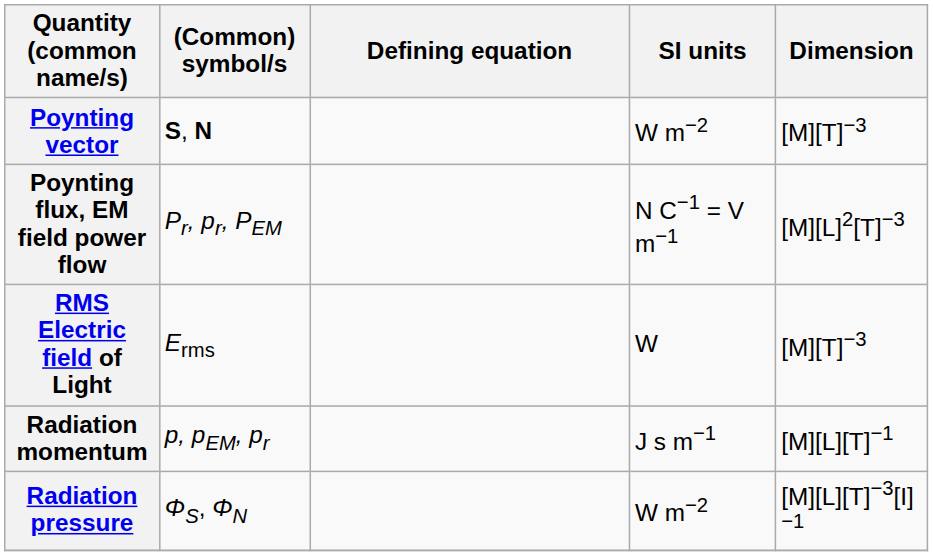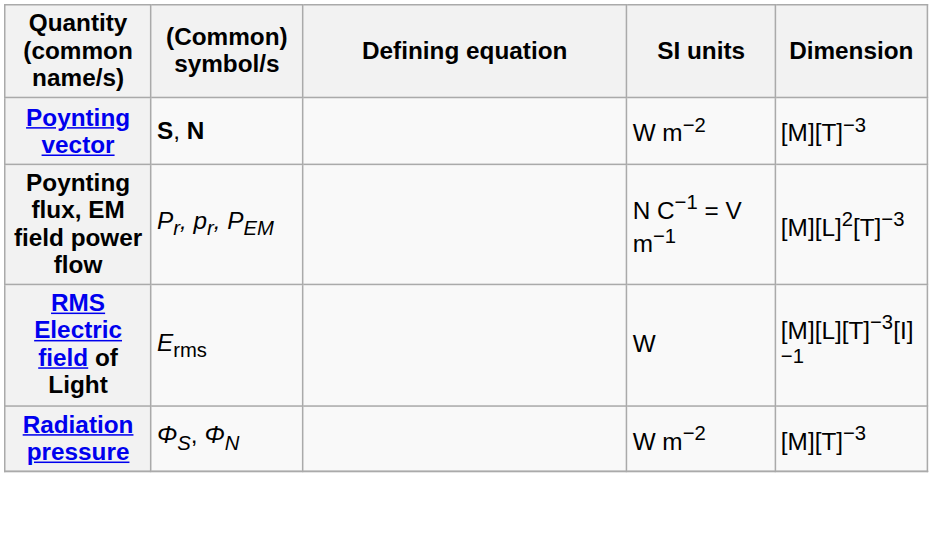 <table class="wikitable">
 <tr>
 <th scope="col" width="100">Quantity (common name/s)</th>
 <th scope="col" width="100">(Common) symbol/s</th>
 <th scope="col" width="300">Defining equation</th>
 <th scope="col" width="125">SI units</th>
 <th scope="col" width="100">Dimension</th>
 </tr>
 <tr>
 <th><a href='#'>Poynting vector</a></th>
 <td><strong>S</strong>, <strong>N</strong></td>
 <td></td>
 <td>W m<sup>−2</sup></td>
 <td>[M][T]<sup>−3</sup></td>
 </tr>
 <tr>
 <th>Poynting flux, EM field power flow</th>
 <td><em>P<sub>r</sub>, p<sub>r</sub>, P<sub>EM</sub></em></td>
 <td></td>
 <td>N C<sup>−1</sup> = V m<sup>−1</sup></td>
 <td>[M][L]<sup>2</sup>[T]<sup>−3</sup></td>
 </tr>
 <tr>
 <th><a href='#'>RMS</a> <a href='#'>Electric field</a> of Light</th>
 <td><em>E</em><sub>rms</sub></td>
 <td></td>
 <td>W</td>
-<td>[M][T]<sup>−3</sup></td>
-</tr>
-<tr>
-<th>Radiation momentum</th>
-<td><em>p, p<sub>EM</sub>, p<sub>r</sub></em></td>
-<td></td>
-<td>J s m<sup>−1</sup></td>
-<td>[M][L][T]<sup>−1</sup></td>
+<td>[M][L][T]<sup>−3</sup>[I]<sup>−1</sup></td>
 </tr>
 <tr>
 <th><a href='#'>Radiation pressure</a></th>
 <td><em>Φ<sub>S</sub></em>, <em>Φ<sub>N</sub></em></td>
 <td></td>
 <td>W m<sup>−2</sup></td>
-<td>[M][L][T]<sup>−3</sup>[I]<sup>−1</sup></td>
+<td>[M][T]<sup>−3</sup></td>
 </tr>
 <tr>
 </tr>
 </table>
